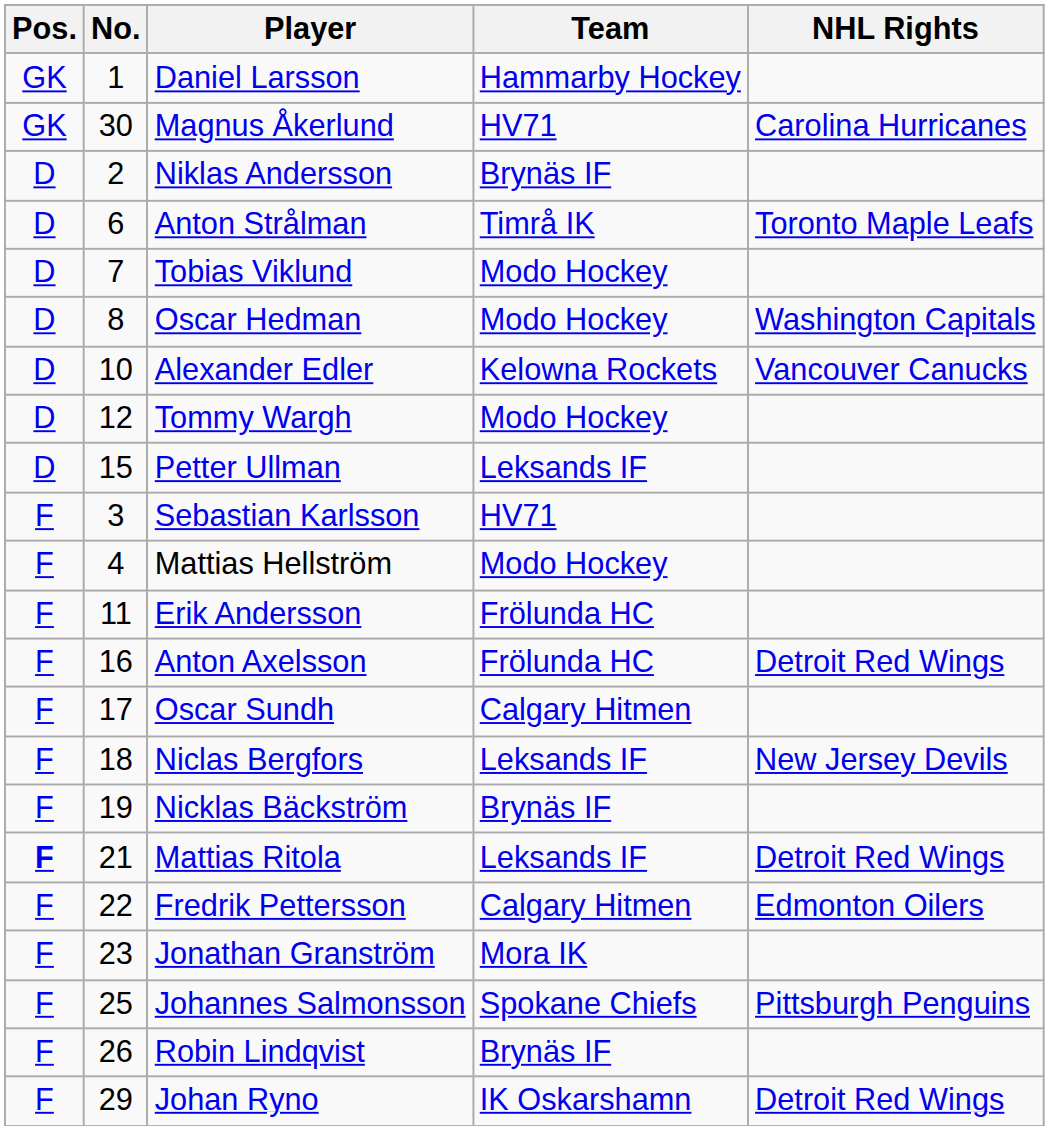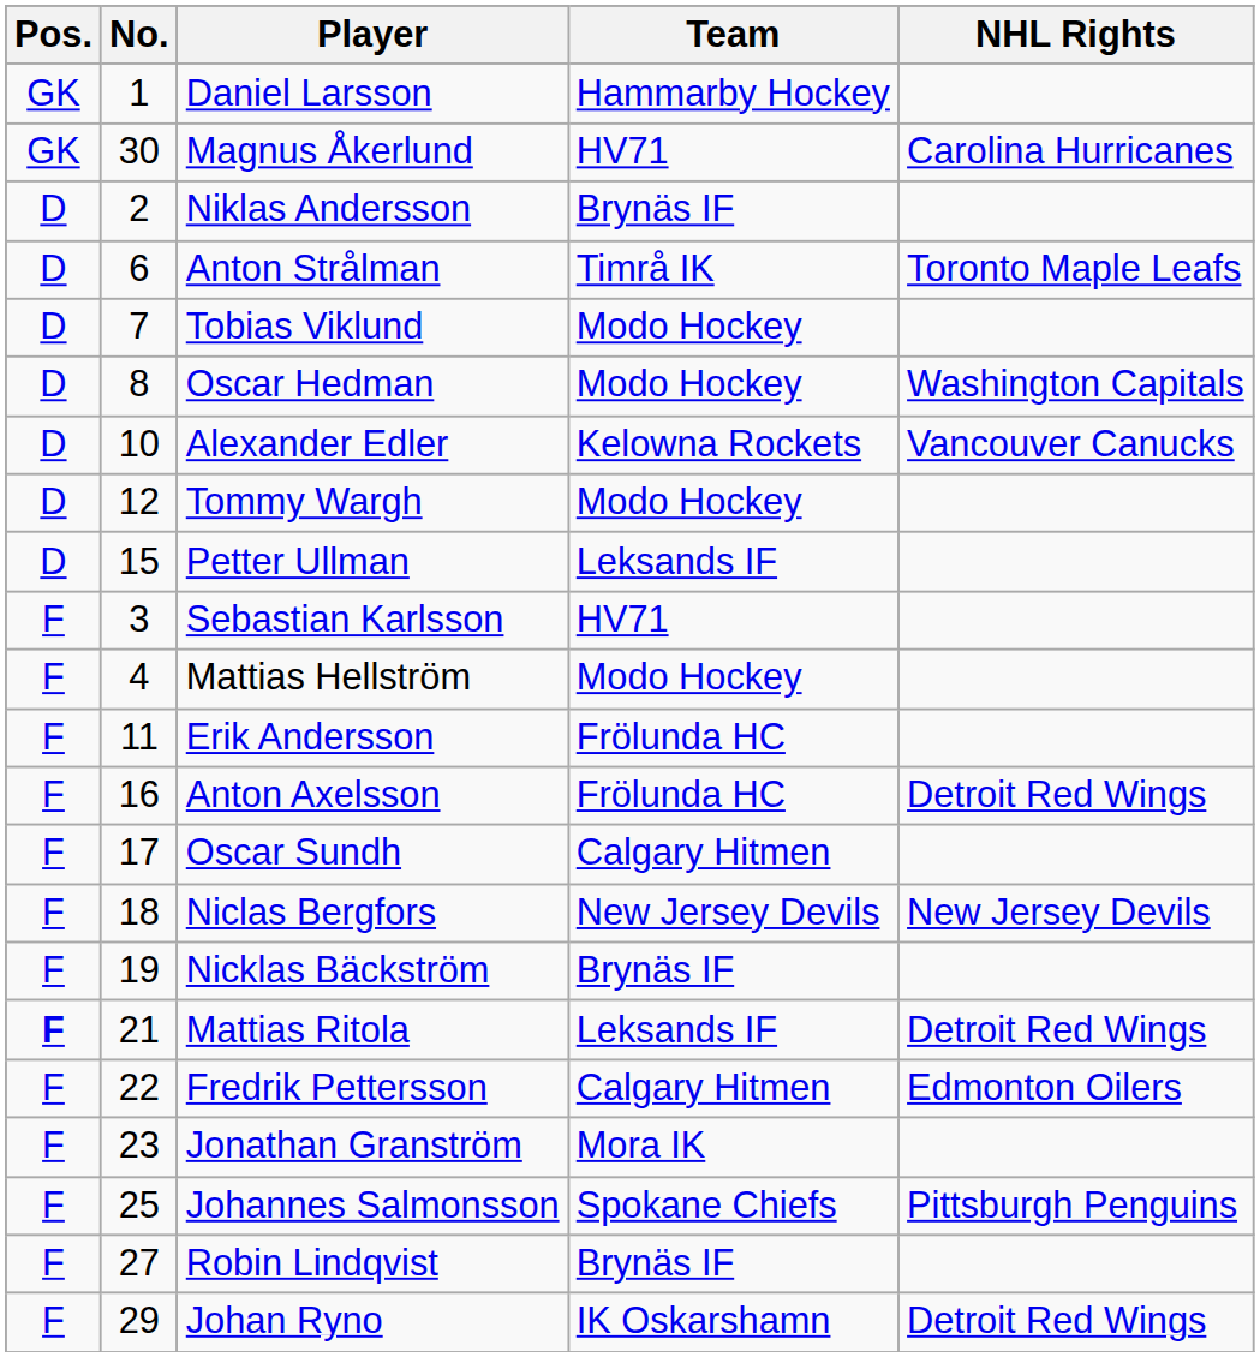 <table class="wikitable sortable">
 <tr>
 <th>Pos.</th>
 <th>No.</th>
 <th>Player</th>
 <th>Team</th>
 <th>NHL Rights</th>
 </tr>
 <tr>
 <td style="text-align:center;"><a href='#'>GK</a></td>
 <td style="text-align:center;">1</td>
 <td><a href='#'>Daniel Larsson</a></td>
 <td> <a href='#'>Hammarby Hockey</a></td>
 <td></td>
 </tr>
 <tr>
 <td style="text-align:center;"><a href='#'>GK</a></td>
 <td style="text-align:center;">30</td>
 <td><a href='#'>Magnus Åkerlund</a></td>
 <td> <a href='#'>HV71</a></td>
 <td><a href='#'>Carolina Hurricanes</a></td>
 </tr>
 <tr>
 <td style="text-align:center;"><a href='#'>D</a></td>
 <td style="text-align:center;">2</td>
 <td><a href='#'>Niklas Andersson</a></td>
 <td> <a href='#'>Brynäs IF</a></td>
 <td></td>
 </tr>
 <tr>
 <td style="text-align:center;"><a href='#'>D</a></td>
 <td style="text-align:center;">6</td>
 <td><a href='#'>Anton Strålman</a></td>
 <td> <a href='#'>Timrå IK</a></td>
 <td><a href='#'>Toronto Maple Leafs</a></td>
 </tr>
 <tr>
 <td style="text-align:center;"><a href='#'>D</a></td>
 <td style="text-align:center;">7</td>
 <td><a href='#'>Tobias Viklund</a></td>
 <td> <a href='#'>Modo Hockey</a></td>
 <td></td>
 </tr>
 <tr>
 <td style="text-align:center;"><a href='#'>D</a></td>
 <td style="text-align:center;">8</td>
 <td><a href='#'>Oscar Hedman</a></td>
 <td> <a href='#'>Modo Hockey</a></td>
 <td><a href='#'>Washington Capitals</a></td>
 </tr>
 <tr>
 <td style="text-align:center;"><a href='#'>D</a></td>
 <td style="text-align:center;">10</td>
 <td><a href='#'>Alexander Edler</a></td>
 <td> <a href='#'>Kelowna Rockets</a></td>
 <td><a href='#'>Vancouver Canucks</a></td>
 </tr>
 <tr>
 <td style="text-align:center;"><a href='#'>D</a></td>
 <td style="text-align:center;">12</td>
 <td><a href='#'>Tommy Wargh</a></td>
 <td> <a href='#'>Modo Hockey</a></td>
 <td></td>
 </tr>
 <tr>
 <td style="text-align:center;"><a href='#'>D</a></td>
 <td style="text-align:center;">15</td>
 <td><a href='#'>Petter Ullman</a></td>
 <td> <a href='#'>Leksands IF</a></td>
 <td></td>
 </tr>
 <tr>
 <td style="text-align:center;"><a href='#'>F</a></td>
 <td style="text-align:center;">3</td>
 <td><a href='#'>Sebastian Karlsson</a></td>
 <td> <a href='#'>HV71</a></td>
 <td></td>
 </tr>
 <tr>
 <td style="text-align:center;"><a href='#'>F</a></td>
 <td style="text-align:center;">4</td>
 <td>Mattias Hellström</td>
 <td> <a href='#'>Modo Hockey</a></td>
 <td></td>
 </tr>
 <tr>
 <td style="text-align:center;"><a href='#'>F</a></td>
 <td style="text-align:center;">11</td>
 <td><a href='#'>Erik Andersson</a></td>
 <td> <a href='#'>Frölunda HC</a></td>
 <td></td>
 </tr>
 <tr>
 <td style="text-align:center;"><a href='#'>F</a></td>
 <td style="text-align:center;">16</td>
 <td><a href='#'>Anton Axelsson</a></td>
 <td> <a href='#'>Frölunda HC</a></td>
 <td><a href='#'>Detroit Red Wings</a></td>
 </tr>
 <tr>
 <td style="text-align:center;"><a href='#'>F</a></td>
 <td style="text-align:center;">17</td>
 <td><a href='#'>Oscar Sundh</a></td>
 <td> <a href='#'>Calgary Hitmen</a></td>
 <td></td>
 </tr>
 <tr>
 <td style="text-align:center;"><a href='#'>F</a></td>
 <td style="text-align:center;">18</td>
 <td><a href='#'>Niclas Bergfors</a></td>
-<td> <a href='#'>Leksands IF</a></td>
+<td> <a href='#'>New Jersey Devils</a></td>
 <td><a href='#'>New Jersey Devils</a></td>
 </tr>
 <tr>
 <td style="text-align:center;"><a href='#'>F</a></td>
 <td style="text-align:center;">19</td>
 <td><a href='#'>Nicklas Bäckström</a></td>
 <td> <a href='#'>Brynäs IF</a></td>
 <td></td>
 </tr>
 <tr>
 <td style="text-align:center;"><strong><a href='#'>F</a></strong></td>
 <td style="text-align:center;">21</td>
 <td><a href='#'>Mattias Ritola</a></td>
 <td> <a href='#'>Leksands IF</a></td>
 <td><a href='#'>Detroit Red Wings</a></td>
 </tr>
 <tr>
 <td style="text-align:center;"><a href='#'>F</a></td>
 <td style="text-align:center;">22</td>
 <td><a href='#'>Fredrik Pettersson</a></td>
 <td> <a href='#'>Calgary Hitmen</a></td>
 <td><a href='#'>Edmonton Oilers</a></td>
 </tr>
 <tr>
 <td style="text-align:center;"><a href='#'>F</a></td>
 <td style="text-align:center;">23</td>
 <td><a href='#'>Jonathan Granström</a></td>
 <td> <a href='#'>Mora IK</a></td>
 <td></td>
 </tr>
 <tr>
 <td style="text-align:center;"><a href='#'>F</a></td>
 <td style="text-align:center;">25</td>
 <td><a href='#'>Johannes Salmonsson</a></td>
 <td> <a href='#'>Spokane Chiefs</a></td>
 <td><a href='#'>Pittsburgh Penguins</a></td>
 </tr>
 <tr>
 <td style="text-align:center;"><a href='#'>F</a></td>
-<td style="text-align:center;">26</td>
+<td style="text-align:center;">27</td>
 <td><a href='#'>Robin Lindqvist</a></td>
 <td> <a href='#'>Brynäs IF</a></td>
 <td></td>
 </tr>
 <tr>
 <td style="text-align:center;"><a href='#'>F</a></td>
 <td style="text-align:center;">29</td>
 <td><a href='#'>Johan Ryno</a></td>
 <td> <a href='#'>IK Oskarshamn</a></td>
 <td><a href='#'>Detroit Red Wings</a></td>
 </tr>
 <tr>
 </tr>
 </table>
